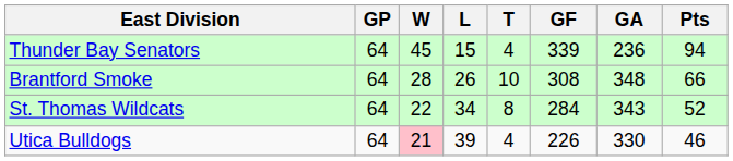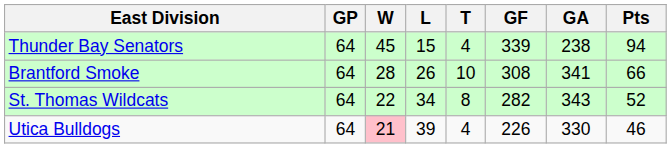 <table class="wikitable">
 <tr>
 <th width="40%" bgcolor="#e0e0e0">East Division</th>
 <th width="5%" bgcolor="#e0e0e0">GP</th>
 <th width="5%" bgcolor="#e0e0e0">W</th>
 <th width="5%" bgcolor="#e0e0e0">L</th>
 <th width="5%" bgcolor="#e0e0e0">T</th>
 <th width="7.5%" bgcolor="#e0e0e0">GF</th>
 <th width="7.5%" bgcolor="#e0e0e0">GA</th>
 <th width="7.5%" bgcolor="#e0e0e0">Pts</th>
 </tr>
 <tr align="center" bgcolor="#CCFFCC">
 <td align="left"><a href='#'>Thunder Bay Senators</a></td>
 <td>64</td>
 <td>45</td>
 <td>15</td>
 <td>4</td>
 <td>339</td>
-<td>236</td>
+<td>238</td>
 <td>94</td>
 </tr>
 <tr align="center" bgcolor="#CCFFCC">
 <td align="left"><a href='#'>Brantford Smoke</a></td>
 <td>64</td>
 <td>28</td>
 <td>26</td>
 <td>10</td>
 <td>308</td>
-<td>348</td>
+<td>341</td>
 <td>66</td>
 </tr>
 <tr align="center" bgcolor="#CCFFCC">
 <td align="left"><a href='#'>St. Thomas Wildcats</a></td>
 <td>64</td>
 <td>22</td>
 <td>34</td>
 <td>8</td>
-<td>284</td>
+<td>282</td>
 <td>343</td>
 <td>52</td>
 </tr>
 <tr align="center">
 <td align="left"><a href='#'>Utica Bulldogs</a></td>
 <td>64</td>
 <td style="background: pink;">21</td>
 <td>39</td>
 <td>4</td>
 <td>226</td>
 <td>330</td>
 <td>46</td>
 </tr>
 </table>
